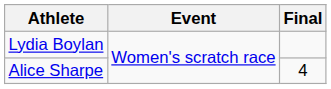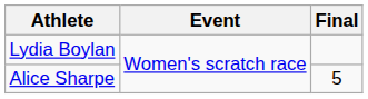 <table class="wikitable" style="font-size:90%;">
 <tr>
 <th>Athlete</th>
 <th>Event</th>
 <th>Final</th>
 </tr>
 <tr align=center>
 <td align=left><a href='#'>Lydia Boylan</a></td>
 <td align=left rowspan=2><a href='#'>Women's scratch race</a></td>
 <td></td>
 </tr>
 <tr align=center>
 <td align=left><a href='#'>Alice Sharpe</a></td>
-<td>4</td>
+<td>5</td>
 </tr>
 </table>
